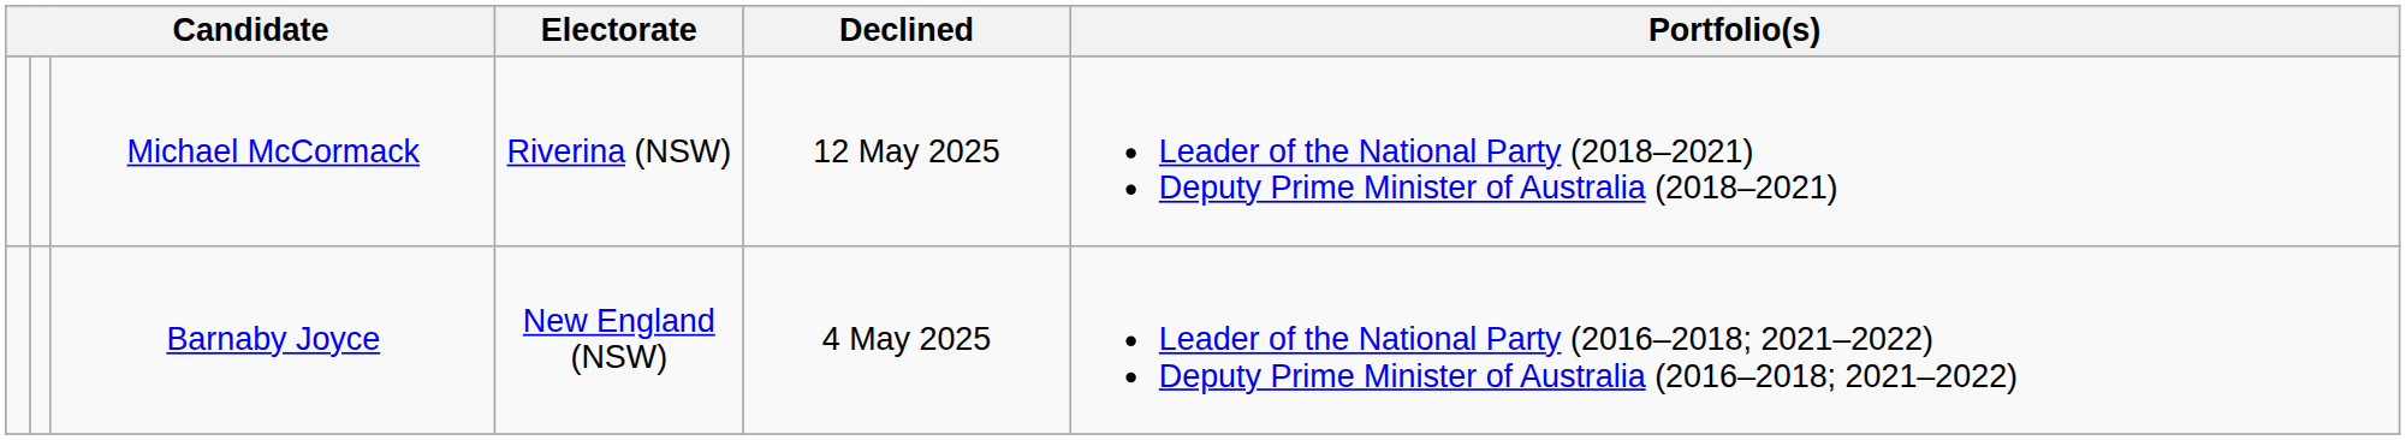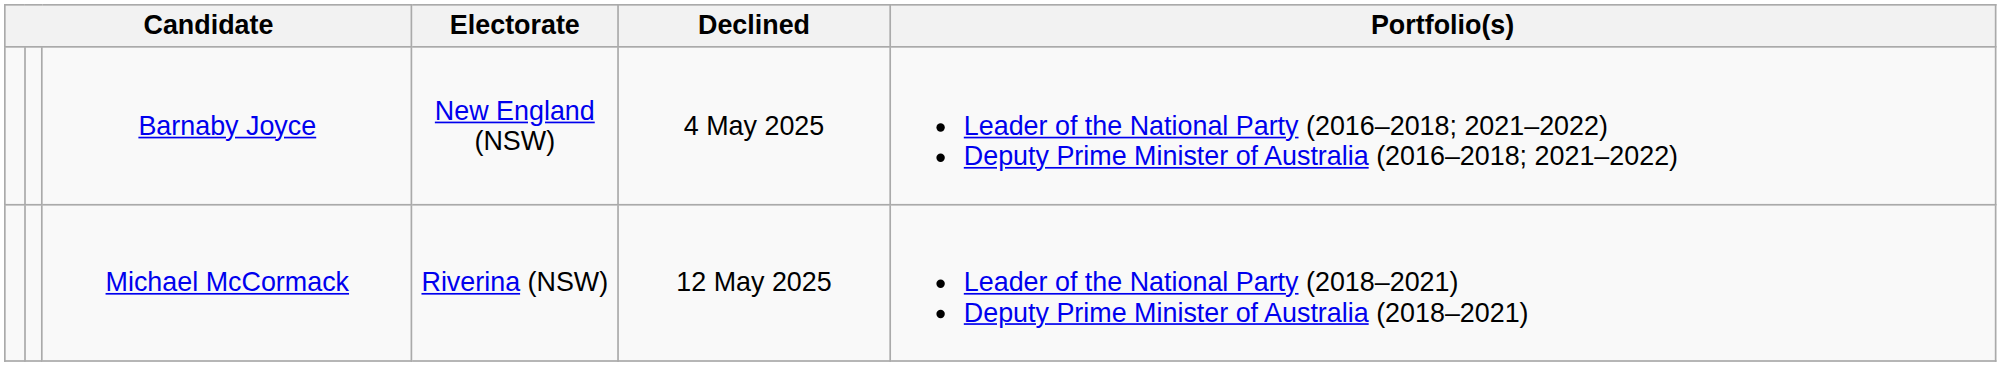 <table class="wikitable" style="text-align:center">
 <tr>
 <th colspan="3" width="235px;">Candidate</th>
 <th width="115px">Electorate</th>
 <th width="155px">Declined</th>
 <th width="650px">Portfolio(s)</th>
 </tr>
 <tr>
 <td width="3pt" > </td>
 <td></td>
+<td><a href='#'>Barnaby Joyce</a></td>
+<td><a href='#'>New England</a> (NSW)</td>
+<td>4 May 2025</td>
+<td align="left"><br><ul><li><a href='#'>Leader of the National Party</a> (2016–2018; 2021–2022)</li><li><a href='#'>Deputy Prime Minister of Australia</a> (2016–2018; 2021–2022)</li></ul></td>
+</tr>
+<tr>
+<td width="3pt" > </td>
+<td></td>
 <td><a href='#'>Michael McCormack</a></td>
 <td><a href='#'>Riverina</a> (NSW)</td>
 <td>12 May 2025</td>
 <td align="left"><br><ul><li><a href='#'>Leader of the National Party</a> (2018–2021)</li><li><a href='#'>Deputy Prime Minister of Australia</a> (2018–2021)</li></ul></td>
 </tr>
-<tr>
-<td width="3pt" > </td>
-<td></td>
-<td><a href='#'>Barnaby Joyce</a></td>
-<td><a href='#'>New England</a> (NSW)</td>
-<td>4 May 2025</td>
-<td align="left"><br><ul><li><a href='#'>Leader of the National Party</a> (2016–2018; 2021–2022)</li><li><a href='#'>Deputy Prime Minister of Australia</a> (2016–2018; 2021–2022)</li></ul></td>
-</tr>
 </table>
